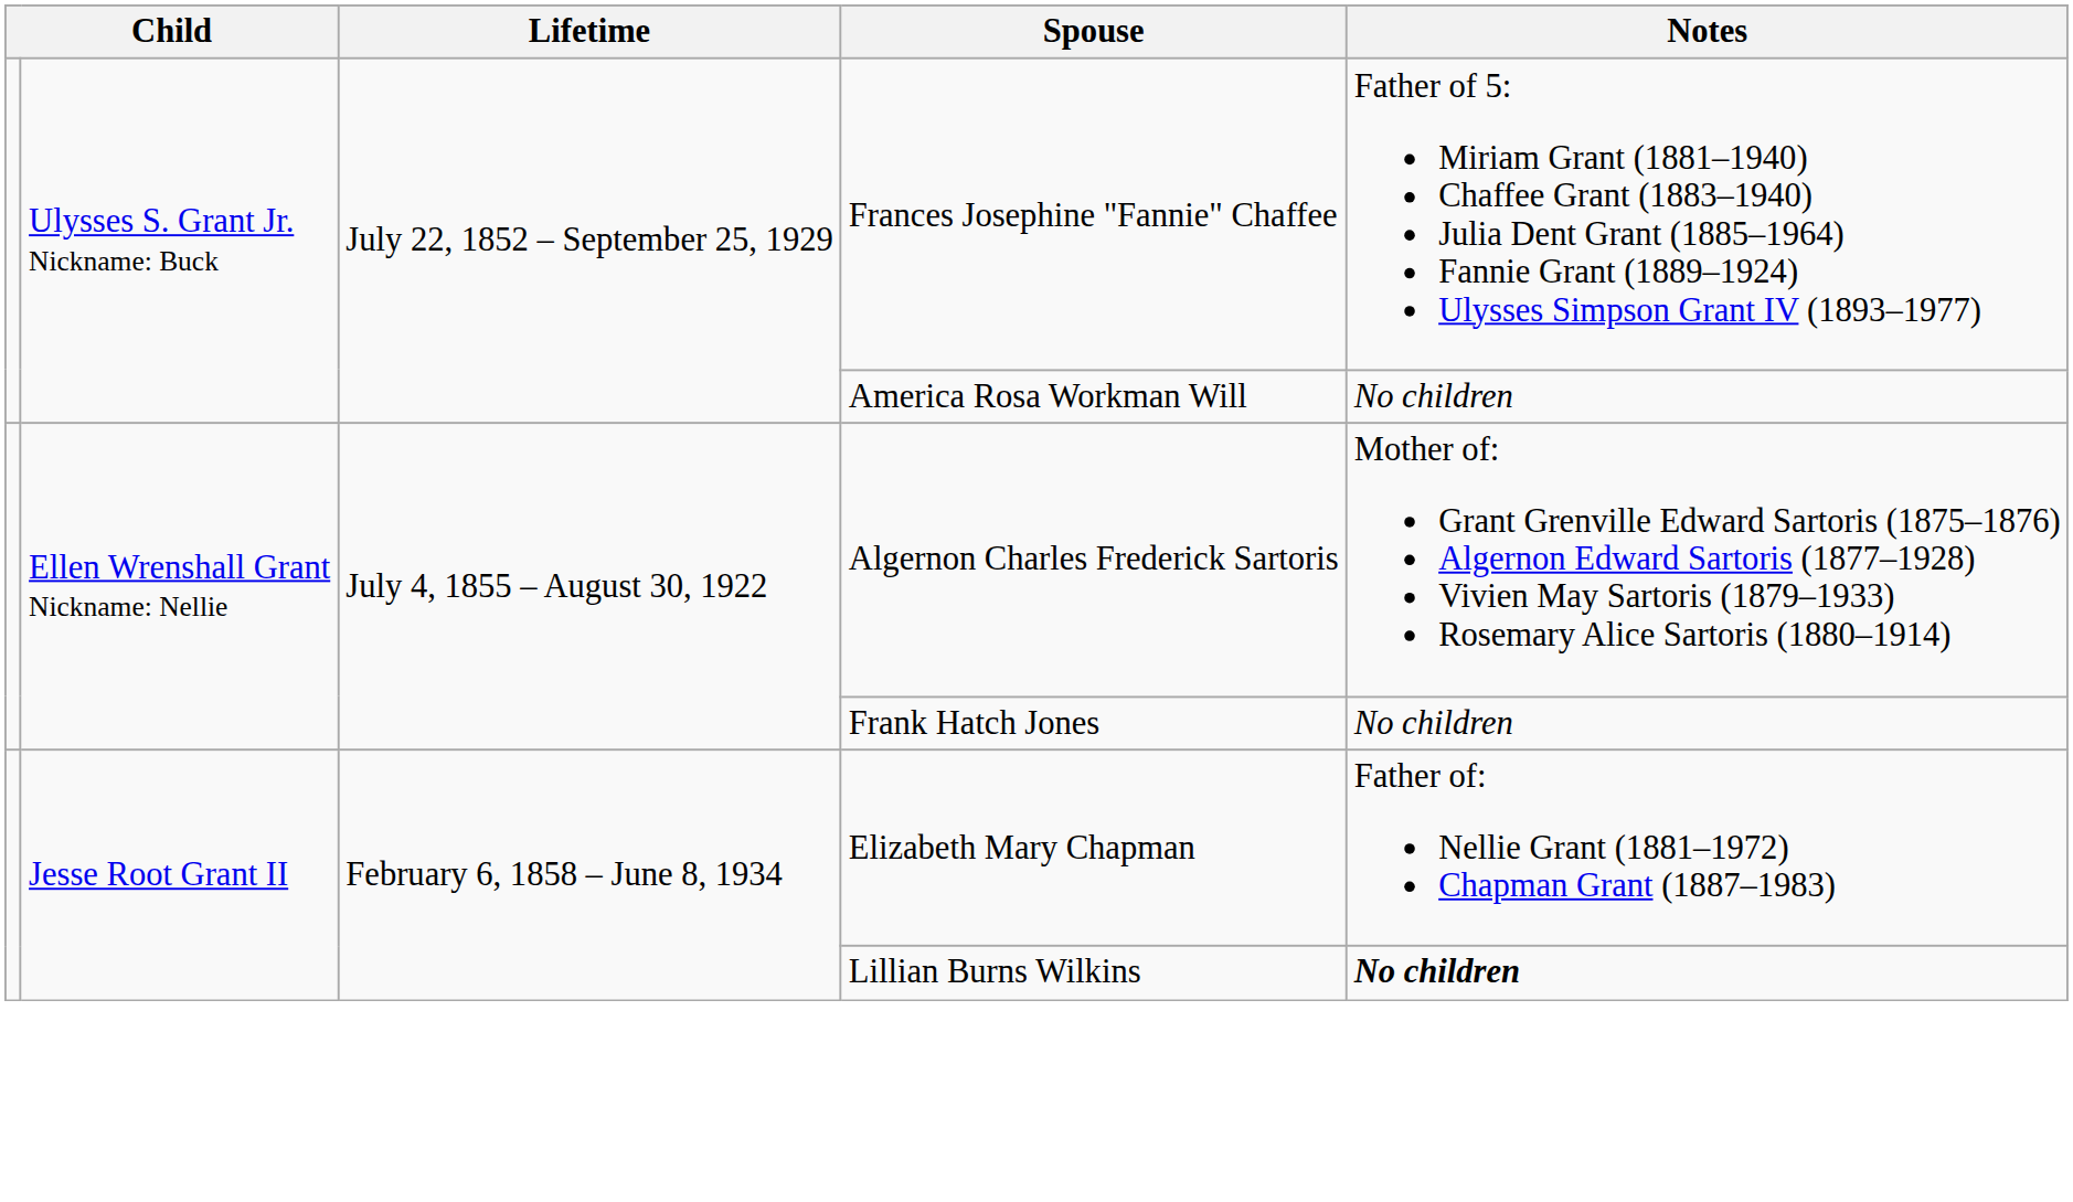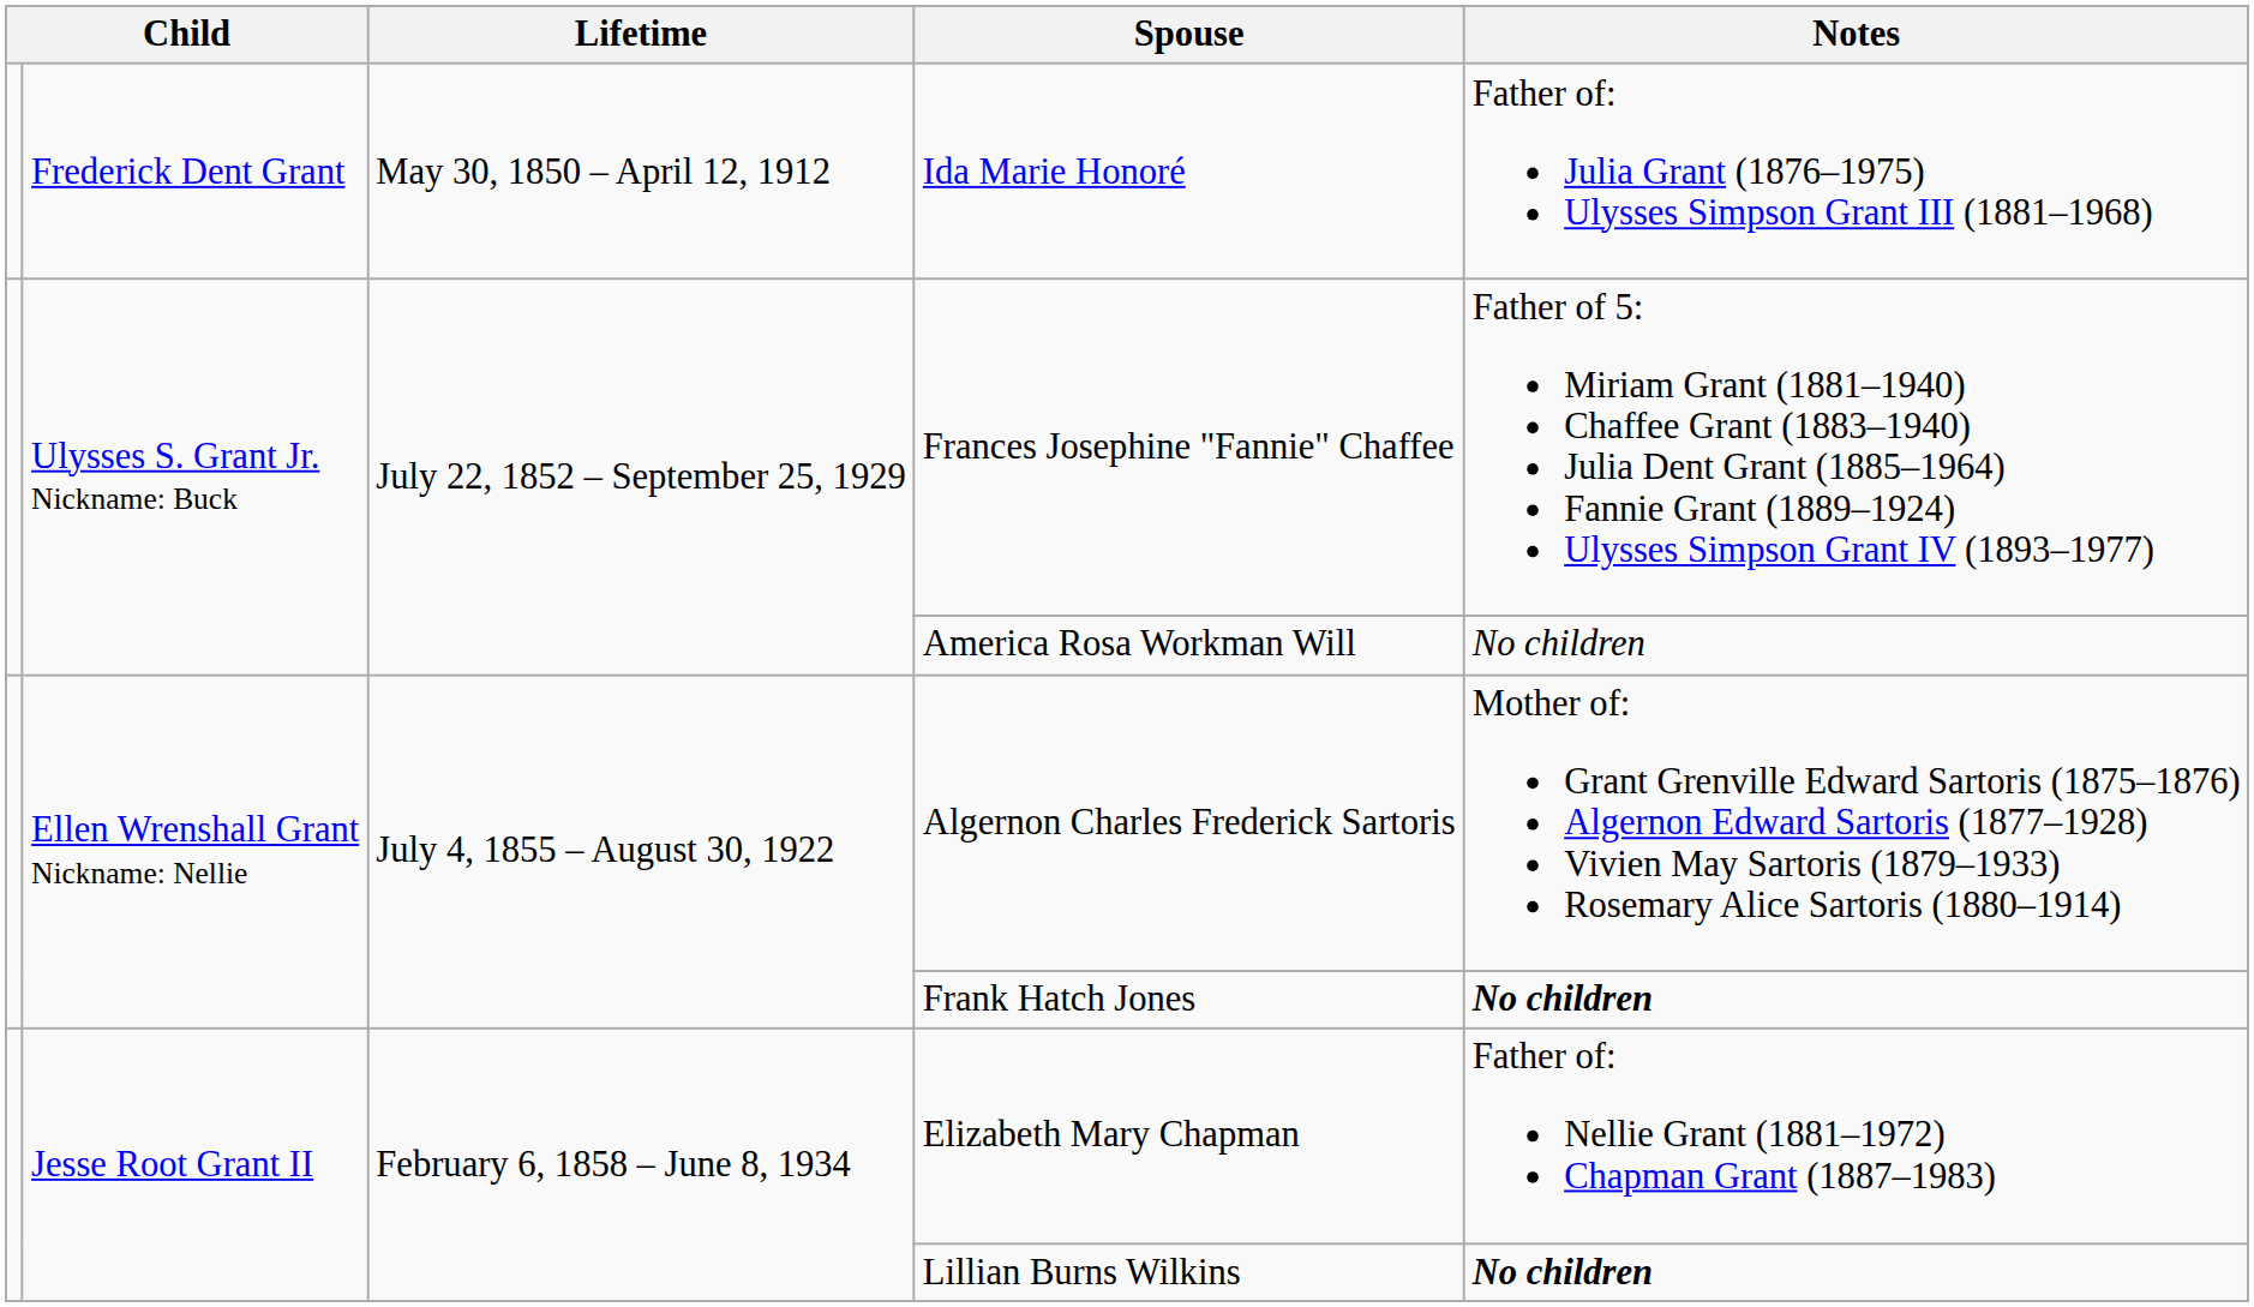 <table class="wikitable">
 <tr>
 <th colspan="2">Child</th>
 <th>Lifetime</th>
 <th>Spouse</th>
 <th>Notes</th>
+</tr>
+<tr>
+<td></td>
+<td><a href='#'>Frederick Dent Grant</a></td>
+<td>May 30, 1850 – April 12, 1912</td>
+<td><a href='#'>Ida Marie Honoré</a></td>
+<td>Father of:<br><ul><li><a href='#'>Julia Grant</a> (1876–1975)</li><li><a href='#'>Ulysses Simpson Grant III</a> (1881–1968)</li></ul></td>
 </tr>
 <tr>
 <td rowspan="2"></td>
 <td rowspan="2"><a href='#'>Ulysses S. Grant Jr.</a><br><small>Nickname: Buck</small></td>
 <td rowspan="2">July 22, 1852 – September 25, 1929</td>
 <td>Frances Josephine "Fannie" Chaffee</td>
 <td>Father of 5:<br><ul><li>Miriam Grant (1881–1940)</li><li>Chaffee Grant (1883–1940)</li><li>Julia Dent Grant (1885–1964)</li><li>Fannie Grant (1889–1924)</li><li><a href='#'>Ulysses Simpson Grant IV</a> (1893–1977)</li></ul></td>
 </tr>
 <tr>
 <td>America Rosa Workman Will</td>
 <td><em>No children</em></td>
 </tr>
 <tr>
 <td rowspan="2"></td>
 <td rowspan="2"><a href='#'>Ellen Wrenshall Grant</a><br><small>Nickname: Nellie</small></td>
 <td rowspan="2">July 4, 1855 – August 30, 1922</td>
 <td>Algernon Charles Frederick Sartoris</td>
 <td>Mother of:<br><ul><li>Grant Grenville Edward Sartoris (1875–1876)</li><li><a href='#'>Algernon Edward Sartoris</a> (1877–1928)</li><li>Vivien May Sartoris (1879–1933)</li><li>Rosemary Alice Sartoris (1880–1914)</li></ul></td>
 </tr>
 <tr>
 <td>Frank Hatch Jones</td>
-<td><em>No children</em></td>
+<td><strong><em>No children</em></strong></td>
 </tr>
 <tr>
 <td rowspan="2"></td>
 <td rowspan="2"><a href='#'>Jesse Root Grant II</a></td>
 <td rowspan="2">February 6, 1858 – June 8, 1934</td>
 <td>Elizabeth Mary Chapman</td>
 <td>Father of:<br><ul><li>Nellie Grant (1881–1972)</li><li><a href='#'>Chapman Grant</a> (1887–1983)</li></ul></td>
 </tr>
 <tr>
 <td>Lillian Burns Wilkins</td>
 <td><strong><em>No children</em></strong></td>
 </tr>
 </table>
